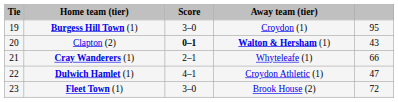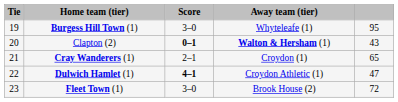 <table class="wikitable" style="width: 600px; background:WhiteSmoke; text-align:center; font-size:90%">
 <tr>
 <td scope="col" style="width:  5.00%; background:silver;"><strong>Tie</strong></td>
 <td scope="col" style="width: 36.25%; background:silver;"><strong>Home team (tier)</strong></td>
 <td scope="col" style="width: 12.50%; background:silver;"><strong>Score</strong></td>
 <td scope="col" style="width: 36.25%; background:silver;"><strong>Away team (tier)</strong></td>
 <td scope="col" style="width: 10.00%; background:silver;"><strong></strong></td>
 </tr>
 <tr>
 <td>19</td>
 <td><strong><a href='#'>Burgess Hill Town</a></strong> (1)</td>
 <td>3–0</td>
-<td><a href='#'>Croydon</a> (1)</td>
+<td><a href='#'>Whyteleafe</a> (1)</td>
 <td>95</td>
 </tr>
 <tr>
 <td>20</td>
 <td><a href='#'>Clapton</a> (2)</td>
 <td><strong>0–1</strong></td>
 <td><strong><a href='#'>Walton & Hersham</a></strong> (1)</td>
 <td>43</td>
 </tr>
 <tr>
 <td>21</td>
 <td><strong><a href='#'>Cray Wanderers</a></strong> (1)</td>
 <td>2–1</td>
-<td><a href='#'>Whyteleafe</a> (1)</td>
-<td>66</td>
+<td><a href='#'>Croydon</a> (1)</td>
+<td>65</td>
 </tr>
 <tr>
 <td>22</td>
 <td><strong><a href='#'>Dulwich Hamlet</a></strong> (1)</td>
-<td>4–1</td>
+<td><strong>4–1</strong></td>
 <td><a href='#'>Croydon Athletic</a> (1)</td>
 <td>47</td>
 </tr>
 <tr>
 <td>23</td>
 <td><strong><a href='#'>Fleet Town</a></strong> (1)</td>
 <td>3–0</td>
 <td><a href='#'>Brook House</a> (2)</td>
 <td>72</td>
 </tr>
 </table>
